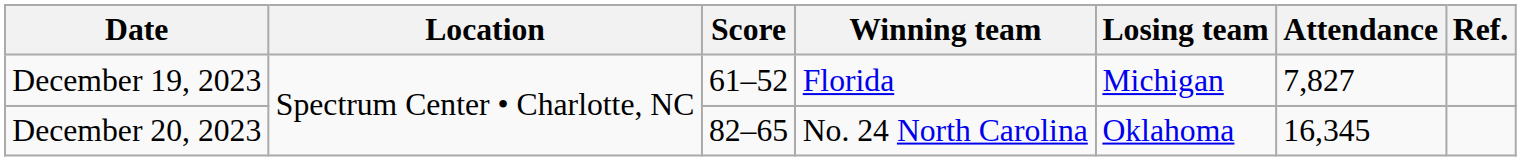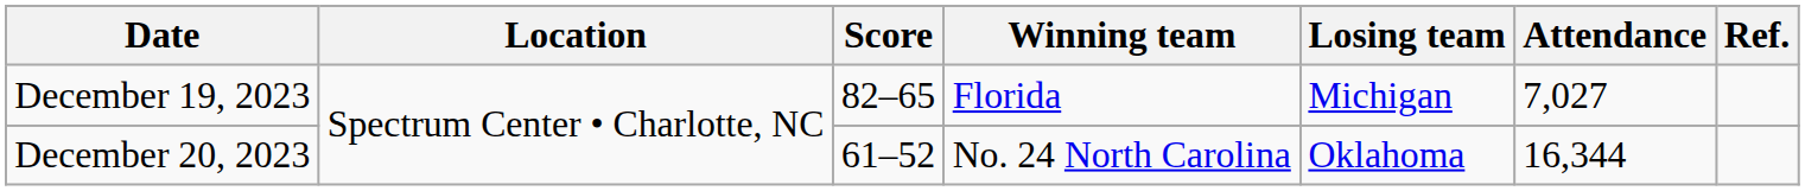 <table class=wikitable>
 <tr>
 <th>Date</th>
 <th>Location</th>
 <th>Score</th>
 <th>Winning team</th>
 <th>Losing team</th>
 <th>Attendance</th>
 <th>Ref.</th>
 </tr>
 <tr>
 <td>December 19, 2023</td>
 <td rowspan=2>Spectrum Center • Charlotte, NC</td>
-<td>61–52</td>
+<td>82–65</td>
 <td><a href='#'>Florida</a></td>
 <td><a href='#'>Michigan</a></td>
-<td>7,827</td>
+<td>7,027</td>
 <td></td>
 </tr>
 <tr>
 <td>December 20, 2023</td>
-<td>82–65</td>
+<td>61–52</td>
 <td>No. 24 <a href='#'>North Carolina</a></td>
 <td><a href='#'>Oklahoma</a></td>
-<td>16,345</td>
+<td>16,344</td>
 <td></td>
 </tr>
 </table>
